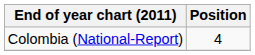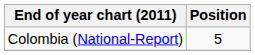 <table class="wikitable sortable">
 <tr>
 <th>End of year chart (2011)</th>
 <th>Position</th>
 </tr>
 <tr>
 <td align="left">Colombia (<a href='#'>National-Report</a>)</td>
-<td align="center">4</td>
+<td align="center">5</td>
 </tr>
 <tr>
 </tr>
 </table>
